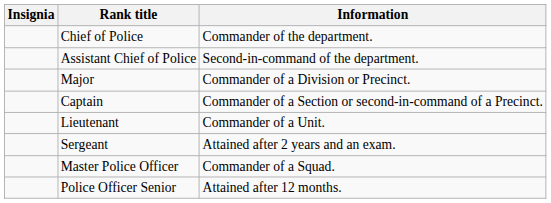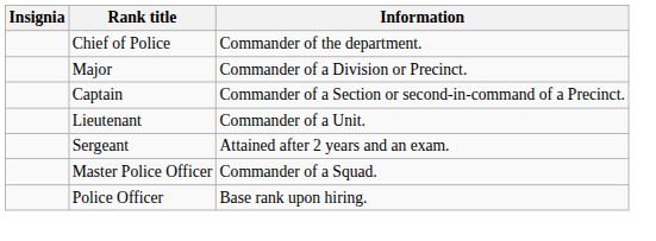 <table class="wikitable">
 <tr>
 <th>Insignia</th>
 <th>Rank title</th>
 <th>Information</th>
 </tr>
 <tr>
 <td></td>
 <td>Chief of Police</td>
 <td>Commander of the department.</td>
-</tr>
-<tr>
-<td></td>
-<td>Assistant Chief of Police</td>
-<td>Second-in-command of the department.</td>
 </tr>
 <tr>
 <td></td>
 <td>Major</td>
 <td>Commander of a Division or Precinct.</td>
 </tr>
 <tr>
 <td></td>
 <td>Captain</td>
 <td>Commander of a Section or second-in-command of a Precinct.</td>
 </tr>
 <tr>
 <td></td>
 <td>Lieutenant</td>
 <td>Commander of a Unit.</td>
 </tr>
 <tr>
 <td></td>
 <td>Sergeant</td>
 <td>Attained after 2 years and an exam.</td>
 </tr>
 <tr>
 <td></td>
 <td>Master Police Officer</td>
 <td>Commander of a Squad.</td>
 </tr>
 <tr>
 <td></td>
-<td>Police Officer Senior</td>
-<td>Attained after 12 months.</td>
+<td>Police Officer</td>
+<td>Base rank upon hiring.</td>
 </tr>
 </table>
